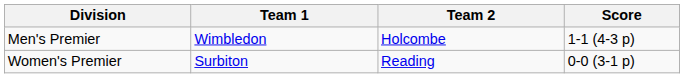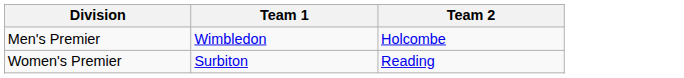 <table class="wikitable" style="font-size: 100%">
 <tr>
 <th width=200>Division</th>
 <th width=200>Team 1</th>
 <th width=200>Team 2</th>
-<th width=120>Score</th>
 </tr>
 <tr>
 <td>Men's Premier</td>
 <td><a href='#'>Wimbledon</a></td>
 <td><a href='#'>Holcombe</a></td>
-<td>1-1 (4-3 p)</td>
 </tr>
 <tr>
 <td>Women's Premier</td>
 <td><a href='#'>Surbiton</a></td>
 <td><a href='#'>Reading</a></td>
-<td>0-0 (3-1 p)</td>
 </tr>
 </table>
